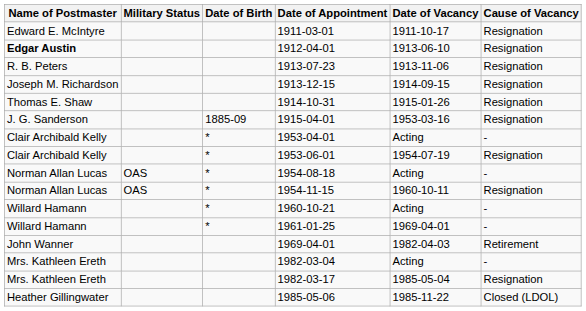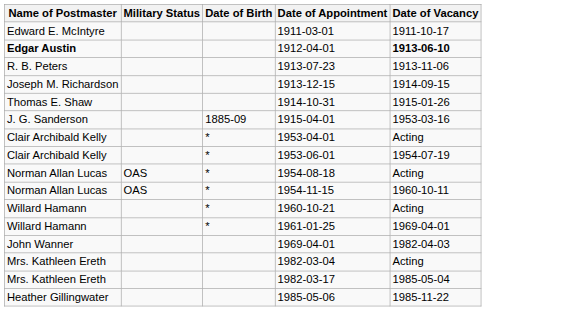 <table class="wikitable">
 <tr>
 <th>Name of Postmaster</th>
 <th>Military Status</th>
 <th>Date of Birth</th>
 <th>Date of Appointment</th>
 <th>Date of Vacancy</th>
-<th>Cause of Vacancy</th>
 </tr>
 <tr>
 <td>Edward E. McIntyre</td>
 <td></td>
 <td></td>
 <td>1911-03-01</td>
 <td>1911-10-17</td>
-<td>Resignation</td>
 </tr>
 <tr>
 <td><strong>Edgar Austin</strong></td>
 <td></td>
 <td></td>
 <td>1912-04-01</td>
-<td>1913-06-10</td>
-<td>Resignation</td>
+<td><strong>1913-06-10</strong></td>
 </tr>
 <tr>
 <td>R. B. Peters</td>
 <td></td>
 <td></td>
 <td>1913-07-23</td>
 <td>1913-11-06</td>
-<td>Resignation</td>
 </tr>
 <tr>
 <td>Joseph M. Richardson</td>
 <td></td>
 <td></td>
 <td>1913-12-15</td>
 <td>1914-09-15</td>
-<td>Resignation</td>
 </tr>
 <tr>
 <td>Thomas E. Shaw</td>
 <td></td>
 <td></td>
 <td>1914-10-31</td>
 <td>1915-01-26</td>
-<td>Resignation</td>
 </tr>
 <tr>
 <td>J. G. Sanderson</td>
 <td></td>
 <td>1885-09</td>
 <td>1915-04-01</td>
 <td>1953-03-16</td>
-<td>Resignation</td>
 </tr>
 <tr>
 <td>Clair Archibald Kelly</td>
 <td></td>
 <td>*</td>
 <td>1953-04-01</td>
 <td>Acting</td>
-<td>-</td>
 </tr>
 <tr>
 <td>Clair Archibald Kelly</td>
 <td></td>
 <td>*</td>
 <td>1953-06-01</td>
 <td>1954-07-19</td>
-<td>Resignation</td>
 </tr>
 <tr>
 <td>Norman Allan Lucas</td>
 <td>OAS</td>
 <td>*</td>
 <td>1954-08-18</td>
 <td>Acting</td>
-<td>-</td>
 </tr>
 <tr>
 <td>Norman Allan Lucas</td>
 <td>OAS</td>
 <td>*</td>
 <td>1954-11-15</td>
 <td>1960-10-11</td>
-<td>Resignation</td>
 </tr>
 <tr>
 <td>Willard Hamann</td>
 <td></td>
 <td>*</td>
 <td>1960-10-21</td>
 <td>Acting</td>
-<td>-</td>
 </tr>
 <tr>
 <td>Willard Hamann</td>
 <td></td>
 <td>*</td>
 <td>1961-01-25</td>
 <td>1969-04-01</td>
-<td>-</td>
 </tr>
 <tr>
 <td>John Wanner</td>
 <td></td>
 <td></td>
 <td>1969-04-01</td>
 <td>1982-04-03</td>
-<td>Retirement</td>
 </tr>
 <tr>
 <td>Mrs. Kathleen Ereth</td>
 <td></td>
 <td></td>
 <td>1982-03-04</td>
 <td>Acting</td>
-<td>-</td>
 </tr>
 <tr>
 <td>Mrs. Kathleen Ereth</td>
 <td></td>
 <td></td>
 <td>1982-03-17</td>
 <td>1985-05-04</td>
-<td>Resignation</td>
 </tr>
 <tr>
 <td>Heather Gillingwater</td>
 <td></td>
 <td></td>
 <td>1985-05-06</td>
 <td>1985-11-22</td>
-<td>Closed (LDOL)</td>
 </tr>
 </table>
